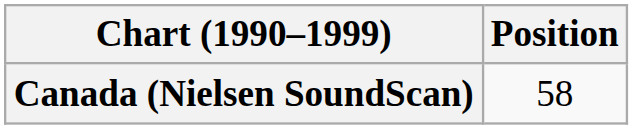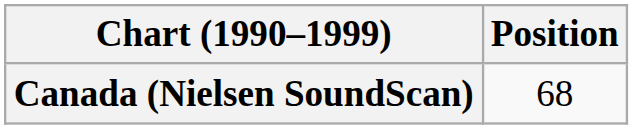 <table class="wikitable plainrowheaders" style="text-align:center">
 <tr>
 <th>Chart (1990–1999)</th>
 <th>Position</th>
 </tr>
 <tr>
 <th scope="row">Canada (Nielsen SoundScan)</th>
-<td>58</td>
+<td>68</td>
 </tr>
 </table>
